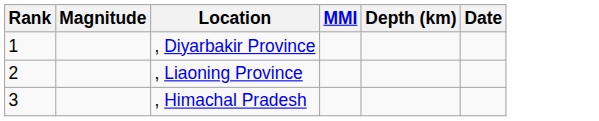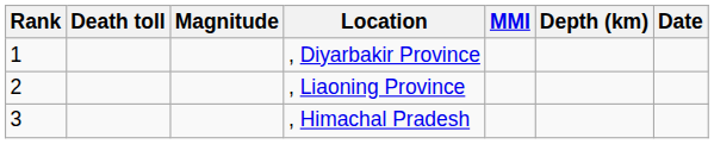 <table class="sortable wikitable" style="font-size:100%;">
 <tr>
 <th>Rank</th>
+<th>Death toll</th>
 <th>Magnitude</th>
 <th>Location</th>
 <th><a href='#'>MMI</a></th>
 <th>Depth (km)</th>
 <th>Date</th>
 </tr>
 <tr>
 <td>1</td>
 <td></td>
+<td></td>
 <td>, <a href='#'>Diyarbakir Province</a></td>
 <td></td>
 <td></td>
 <td></td>
 </tr>
 <tr>
 <td>2</td>
+<td></td>
 <td></td>
 <td>, <a href='#'>Liaoning Province</a></td>
 <td></td>
 <td></td>
 <td></td>
 </tr>
 <tr>
 <td>3</td>
 <td></td>
+<td></td>
 <td>, <a href='#'>Himachal Pradesh</a></td>
 <td></td>
 <td></td>
 <td></td>
 </tr>
 </table>
